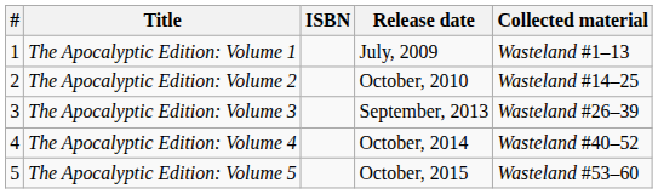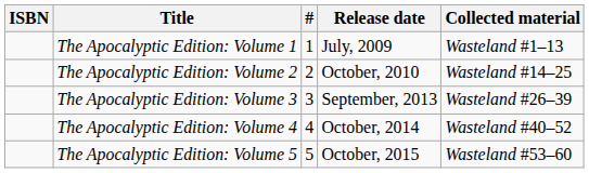 <table class="wikitable">
 <tr>
+<th>ISBN</th>
+<th>Title</th>
 <th>#</th>
-<th>Title</th>
-<th>ISBN</th>
 <th>Release date</th>
 <th>Collected material</th>
 </tr>
 <tr>
+<td></td>
+<td><em>The Apocalyptic Edition: Volume 1</em></td>
 <td>1</td>
-<td><em>The Apocalyptic Edition: Volume 1</em></td>
-<td></td>
 <td>July, 2009</td>
 <td><em>Wasteland</em> #1–13</td>
 </tr>
 <tr>
+<td></td>
+<td><em>The Apocalyptic Edition: Volume 2</em></td>
 <td>2</td>
-<td><em>The Apocalyptic Edition: Volume 2</em></td>
-<td></td>
 <td>October, 2010</td>
 <td><em>Wasteland</em> #14–25</td>
 </tr>
 <tr>
+<td></td>
+<td><em>The Apocalyptic Edition: Volume 3</em></td>
 <td>3</td>
-<td><em>The Apocalyptic Edition: Volume 3</em></td>
-<td></td>
 <td>September, 2013</td>
 <td><em>Wasteland</em> #26–39</td>
 </tr>
 <tr>
+<td></td>
+<td><em>The Apocalyptic Edition: Volume 4</em></td>
 <td>4</td>
-<td><em>The Apocalyptic Edition: Volume 4</em></td>
-<td></td>
 <td>October, 2014</td>
 <td><em>Wasteland</em> #40–52</td>
 </tr>
 <tr>
+<td></td>
+<td><em>The Apocalyptic Edition: Volume 5</em></td>
 <td>5</td>
-<td><em>The Apocalyptic Edition: Volume 5</em></td>
-<td></td>
 <td>October, 2015</td>
 <td><em>Wasteland</em> #53–60</td>
 </tr>
 </table>
